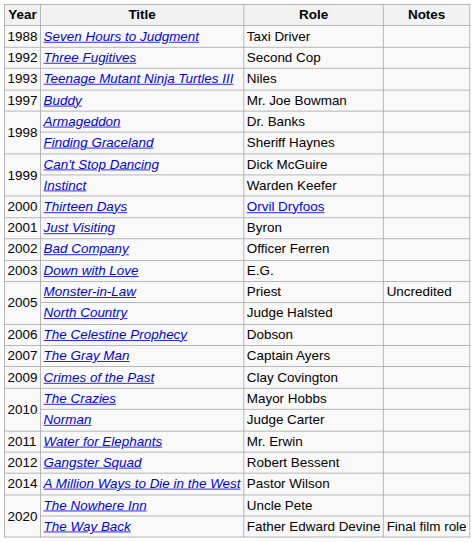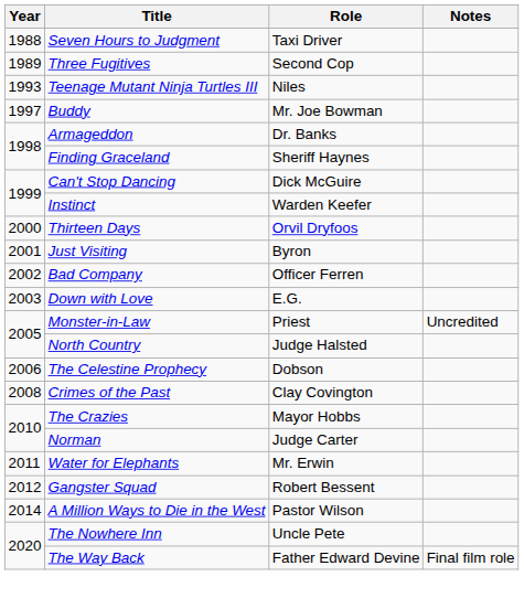 <table class="wikitable">
 <tr>
 <th>Year</th>
 <th>Title</th>
 <th>Role</th>
 <th>Notes</th>
 </tr>
 <tr>
 <td>1988</td>
 <td><em><a href='#'>Seven Hours to Judgment</a></em></td>
 <td>Taxi Driver</td>
 <td></td>
 </tr>
 <tr>
-<td>1992</td>
+<td>1989</td>
 <td><em><a href='#'>Three Fugitives</a></em></td>
 <td>Second Cop</td>
 <td></td>
 </tr>
 <tr>
 <td>1993</td>
 <td><em><a href='#'>Teenage Mutant Ninja Turtles III</a></em></td>
 <td>Niles</td>
 <td></td>
 </tr>
 <tr>
 <td>1997</td>
 <td><em><a href='#'>Buddy</a></em></td>
 <td>Mr. Joe Bowman</td>
 <td></td>
 </tr>
 <tr>
 <td rowspan=2>1998</td>
 <td><em><a href='#'>Armageddon</a></em></td>
 <td>Dr. Banks</td>
 <td></td>
 </tr>
 <tr>
 <td><em><a href='#'>Finding Graceland</a></em></td>
 <td>Sheriff Haynes</td>
 <td></td>
 </tr>
 <tr>
 <td rowspan=2>1999</td>
 <td><em><a href='#'>Can't Stop Dancing</a></em></td>
 <td>Dick McGuire</td>
 <td></td>
 </tr>
 <tr>
 <td><em><a href='#'>Instinct</a></em></td>
 <td>Warden Keefer</td>
 <td></td>
 </tr>
 <tr>
 <td>2000</td>
 <td><em><a href='#'>Thirteen Days</a></em></td>
 <td><a href='#'>Orvil Dryfoos</a></td>
 <td></td>
 </tr>
 <tr>
 <td>2001</td>
 <td><em><a href='#'>Just Visiting</a></em></td>
 <td>Byron</td>
 <td></td>
 </tr>
 <tr>
 <td>2002</td>
 <td><em><a href='#'>Bad Company</a></em></td>
 <td>Officer Ferren</td>
 <td></td>
 </tr>
 <tr>
 <td>2003</td>
 <td><em><a href='#'>Down with Love</a></em></td>
 <td>E.G.</td>
 <td></td>
 </tr>
 <tr>
 <td rowspan=2>2005</td>
 <td><em><a href='#'>Monster-in-Law</a></em></td>
 <td>Priest</td>
 <td>Uncredited</td>
 </tr>
 <tr>
 <td><em><a href='#'>North Country</a></em></td>
 <td>Judge Halsted</td>
 <td></td>
 </tr>
 <tr>
 <td>2006</td>
 <td><em><a href='#'>The Celestine Prophecy</a></em></td>
 <td>Dobson</td>
 <td></td>
 </tr>
 <tr>
-<td>2007</td>
-<td><em><a href='#'>The Gray Man</a></em></td>
-<td>Captain Ayers</td>
-<td></td>
-</tr>
-<tr>
-<td>2009</td>
+<td>2008</td>
 <td><em><a href='#'>Crimes of the Past</a></em></td>
 <td>Clay Covington</td>
 <td></td>
 </tr>
 <tr>
 <td rowspan=2>2010</td>
 <td><em><a href='#'>The Crazies</a></em></td>
 <td>Mayor Hobbs</td>
 <td></td>
 </tr>
 <tr>
 <td><em><a href='#'>Norman</a></em></td>
 <td>Judge Carter</td>
 <td></td>
 </tr>
 <tr>
 <td>2011</td>
 <td><em><a href='#'>Water for Elephants</a></em></td>
 <td>Mr. Erwin</td>
 <td></td>
 </tr>
 <tr>
 <td>2012</td>
 <td><em><a href='#'>Gangster Squad</a></em></td>
 <td>Robert Bessent</td>
 <td></td>
 </tr>
 <tr>
 <td>2014</td>
 <td><em><a href='#'>A Million Ways to Die in the West</a></em></td>
 <td>Pastor Wilson</td>
 <td></td>
 </tr>
 <tr>
 <td rowspan=2>2020</td>
 <td><em><a href='#'>The Nowhere Inn</a></em></td>
 <td>Uncle Pete</td>
 <td></td>
 </tr>
 <tr>
 <td><em><a href='#'>The Way Back</a></em></td>
 <td>Father Edward Devine</td>
 <td>Final film role</td>
 </tr>
 </table>
